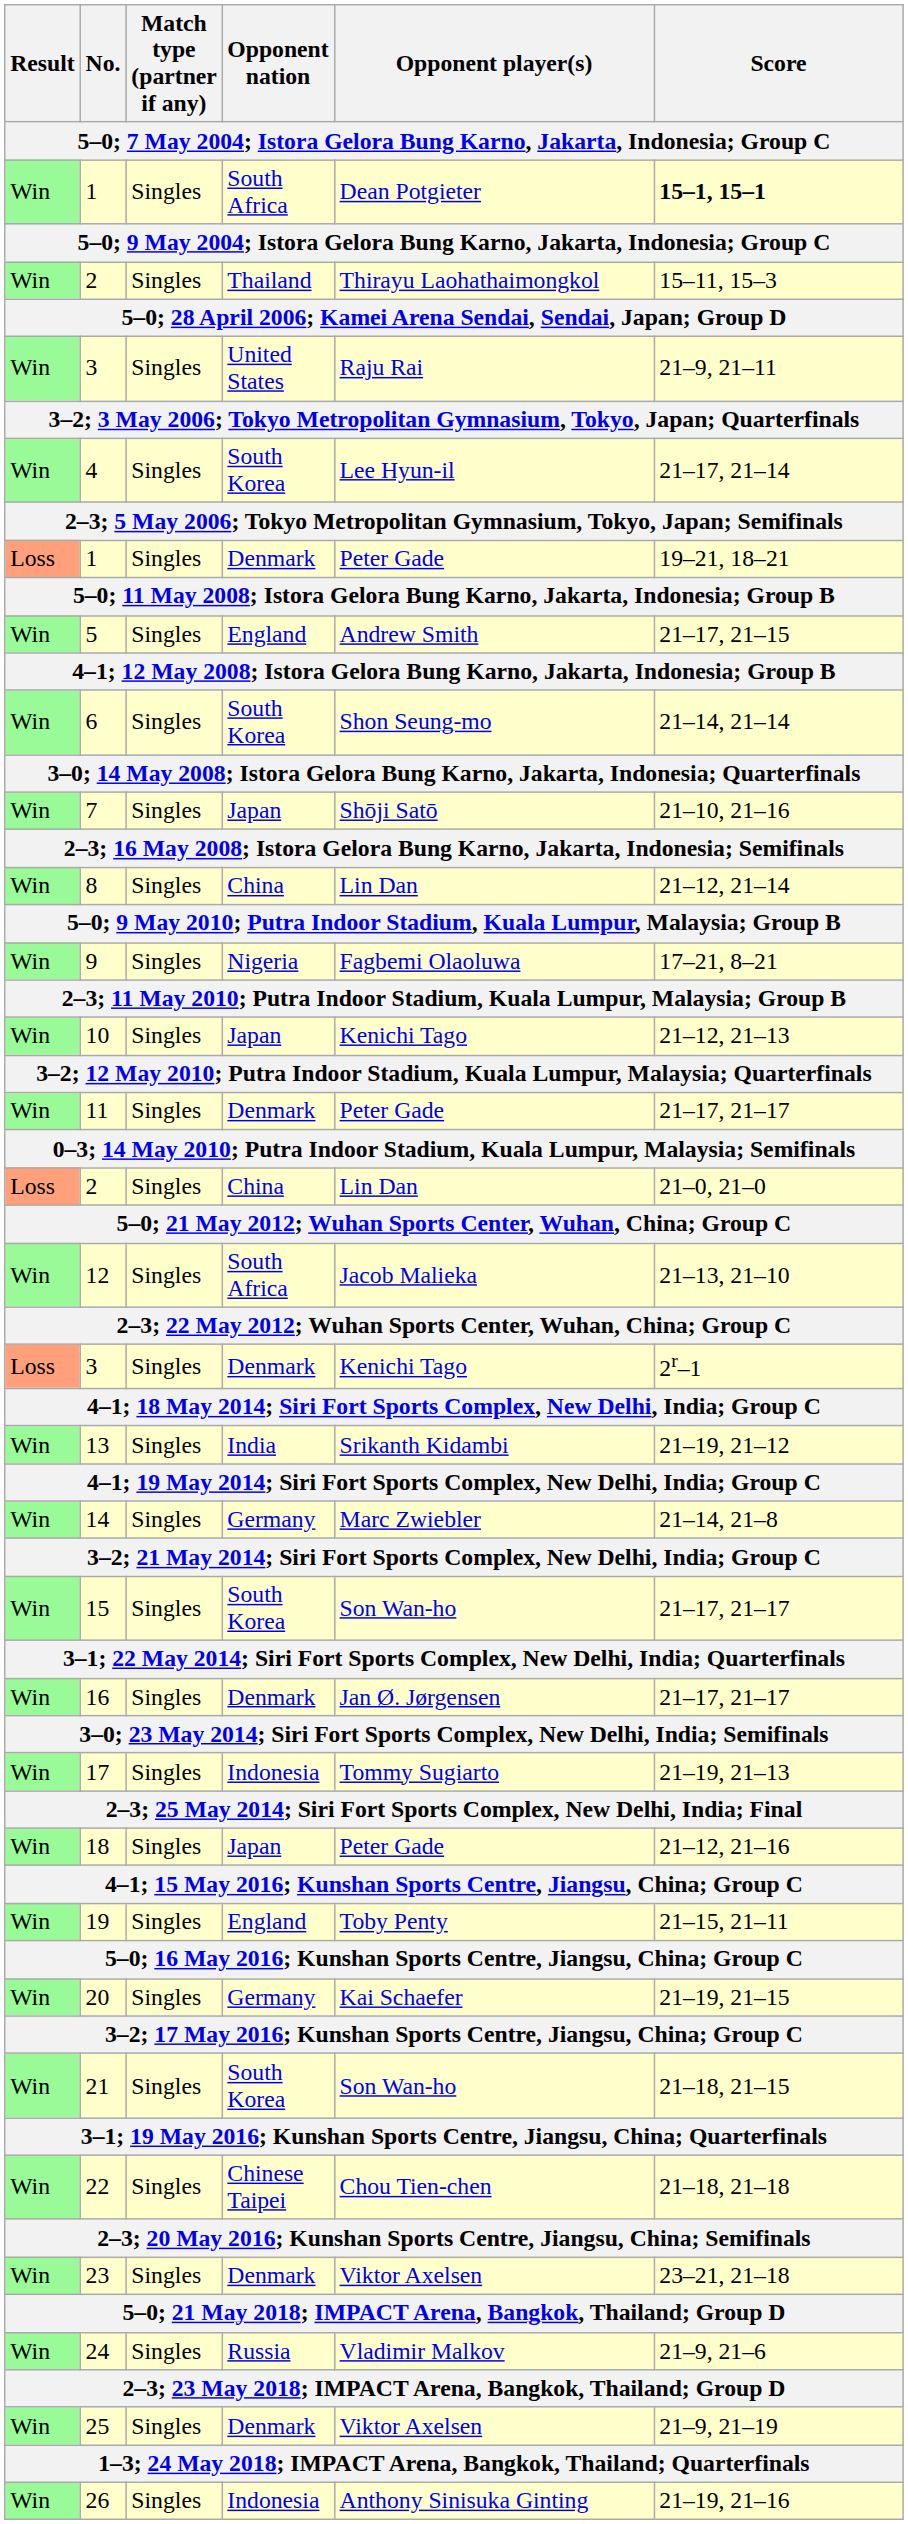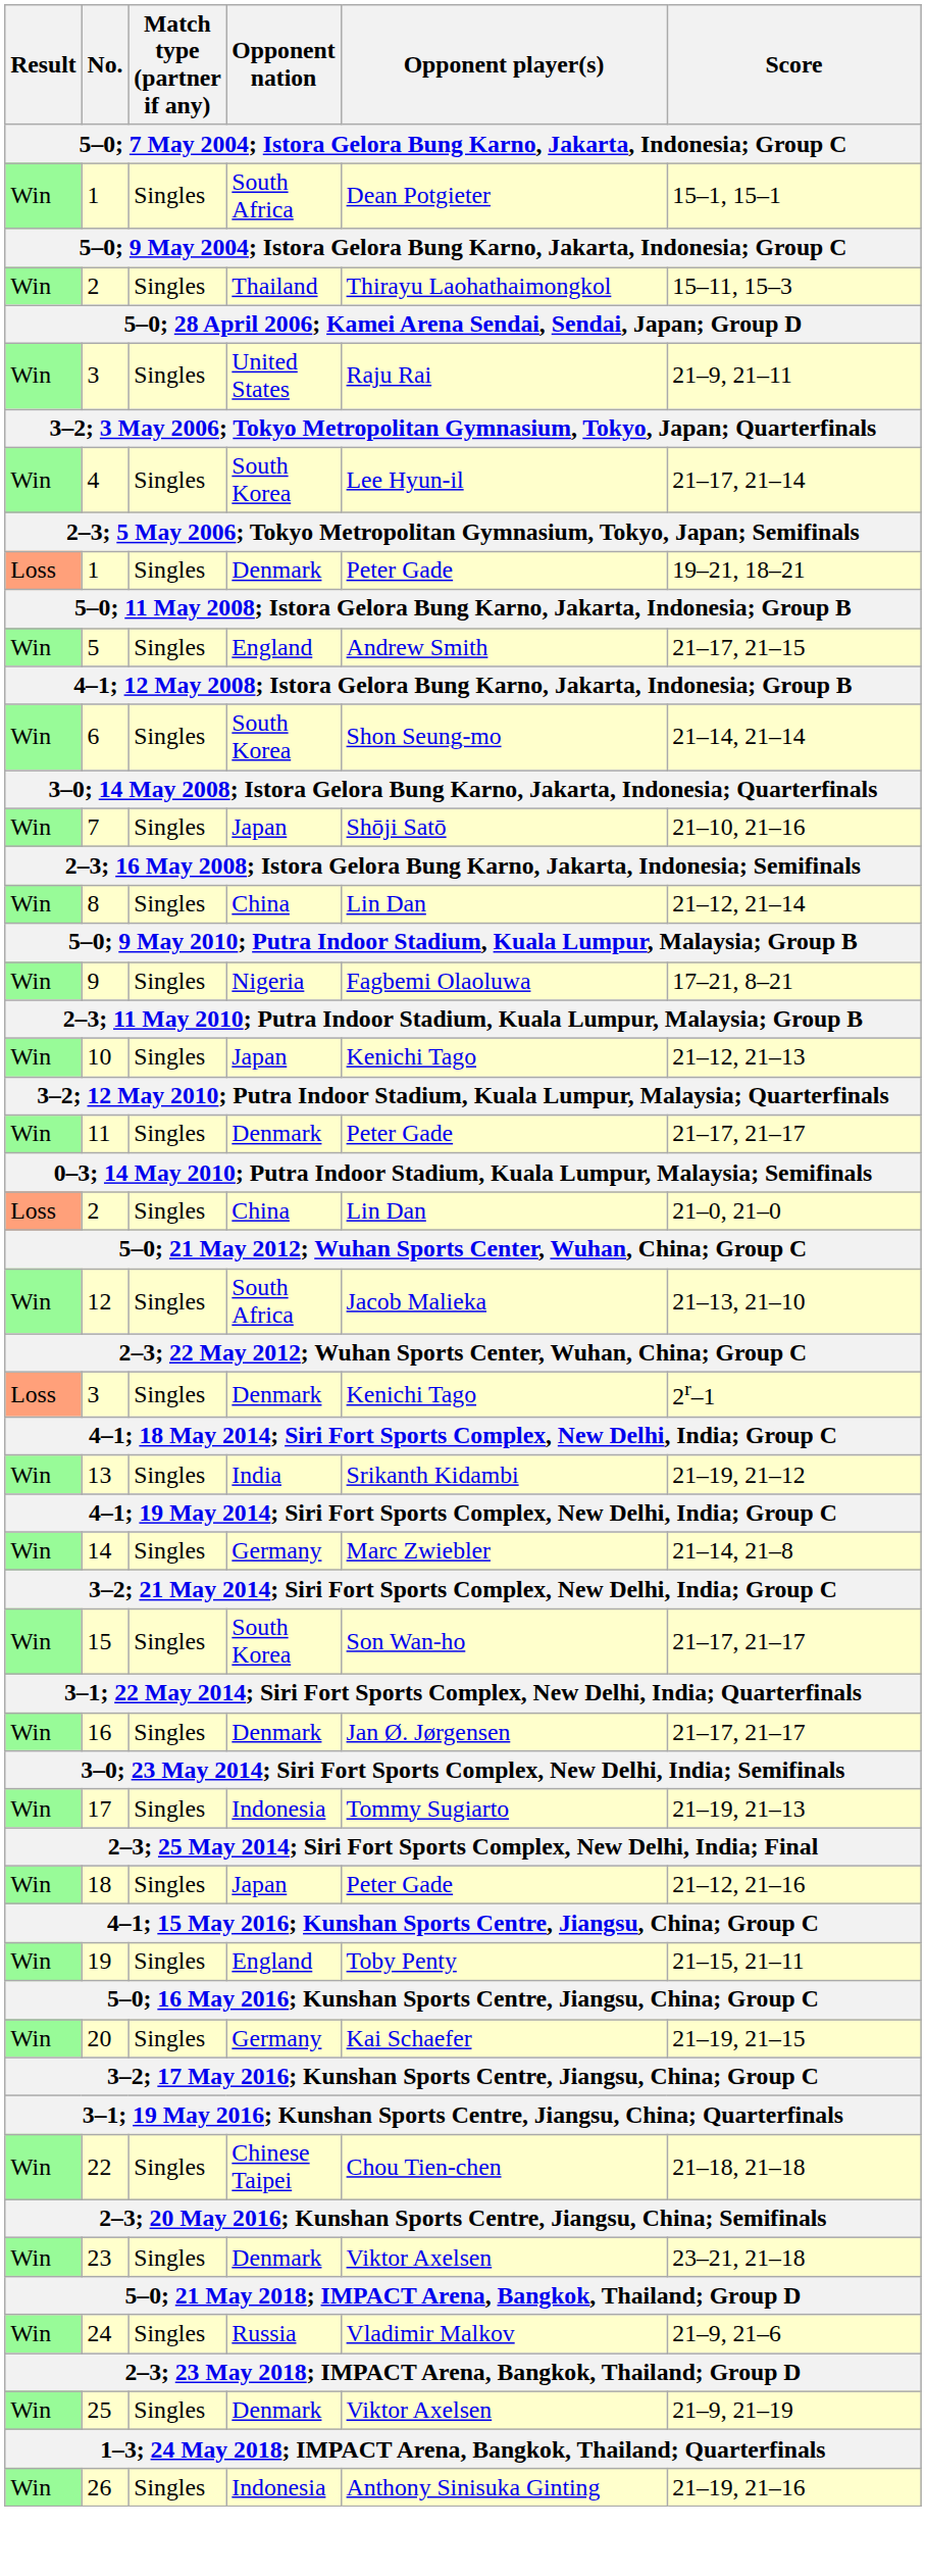 <table class=wikitable style="font-size:100%">
 <tr>
 <th scope="col">Result</th>
 <th scope="col">No.</th>
 <th scope="col">Match type (partner if any)</th>
 <th scope="col">Opponent nation</th>
 <th scope="col" style="width:265px;">Opponent player(s)</th>
 <th scope="col" style="width:240px;">Score</th>
 </tr>
 <tr>
 <th colspan=6>5–0; <a href='#'>7 May 2004</a>; <a href='#'>Istora Gelora Bung Karno</a>, <a href='#'>Jakarta</a>, Indonesia; Group C</th>
 </tr>
 <tr style="background:#ffc;">
 <td bgcolor=98FB98>Win</td>
 <td>1</td>
 <td>Singles</td>
 <td> <a href='#'>South Africa</a></td>
 <td><a href='#'>Dean Potgieter</a></td>
-<td><strong>15–1, 15–1</strong></td>
+<td>15–1, 15–1</td>
 </tr>
 <tr>
 <th colspan=6>5–0; <a href='#'>9 May 2004</a>; Istora Gelora Bung Karno, Jakarta, Indonesia; Group C</th>
 </tr>
 <tr style="background:#ffc;">
 <td bgcolor=98FB98>Win</td>
 <td>2</td>
 <td>Singles</td>
 <td> <a href='#'>Thailand</a></td>
 <td><a href='#'>Thirayu Laohathaimongkol</a></td>
 <td>15–11, 15–3</td>
 </tr>
 <tr>
 <th colspan=6>5–0; <a href='#'>28 April 2006</a>; <a href='#'>Kamei Arena Sendai</a>, <a href='#'>Sendai</a>, Japan; Group D</th>
 </tr>
 <tr style="background:#ffc;">
 <td bgcolor=98FB98>Win</td>
 <td>3</td>
 <td>Singles</td>
 <td> <a href='#'>United States</a></td>
 <td><a href='#'>Raju Rai</a></td>
 <td>21–9, 21–11</td>
 </tr>
 <tr>
 <th colspan=6>3–2; <a href='#'>3 May 2006</a>; <a href='#'>Tokyo Metropolitan Gymnasium</a>, <a href='#'>Tokyo</a>, Japan; Quarterfinals</th>
 </tr>
 <tr style="background:#ffc;">
 <td bgcolor=98FB98>Win</td>
 <td>4</td>
 <td>Singles</td>
 <td> <a href='#'>South Korea</a></td>
 <td><a href='#'>Lee Hyun-il</a></td>
 <td>21–17, 21–14</td>
 </tr>
 <tr>
 <th colspan=6>2–3; <a href='#'>5 May 2006</a>; Tokyo Metropolitan Gymnasium, Tokyo, Japan; Semifinals</th>
 </tr>
 <tr style="background:#ffc;">
 <td bgcolor=FFA07A>Loss</td>
 <td>1</td>
 <td>Singles</td>
 <td> <a href='#'>Denmark</a></td>
 <td><a href='#'>Peter Gade</a></td>
 <td>19–21, 18–21</td>
 </tr>
 <tr>
 <th colspan=6>5–0; <a href='#'>11 May 2008</a>; Istora Gelora Bung Karno, Jakarta, Indonesia; Group B</th>
 </tr>
 <tr style="background:#ffc;">
 <td bgcolor=98FB98>Win</td>
 <td>5</td>
 <td>Singles</td>
 <td> <a href='#'>England</a></td>
 <td><a href='#'>Andrew Smith</a></td>
 <td>21–17, 21–15</td>
 </tr>
 <tr>
 <th colspan=6>4–1; <a href='#'>12 May 2008</a>; Istora Gelora Bung Karno, Jakarta, Indonesia; Group B</th>
 </tr>
 <tr style="background:#ffc;">
 <td bgcolor=98FB98>Win</td>
 <td>6</td>
 <td>Singles</td>
 <td> <a href='#'>South Korea</a></td>
 <td><a href='#'>Shon Seung-mo</a></td>
 <td>21–14, 21–14</td>
 </tr>
 <tr>
 <th colspan=6>3–0; <a href='#'>14 May 2008</a>; Istora Gelora Bung Karno, Jakarta, Indonesia; Quarterfinals</th>
 </tr>
 <tr style="background:#ffc;">
 <td bgcolor=98FB98>Win</td>
 <td>7</td>
 <td>Singles</td>
 <td> <a href='#'>Japan</a></td>
 <td><a href='#'>Shōji Satō</a></td>
 <td>21–10, 21–16</td>
 </tr>
 <tr>
 <th colspan=6>2–3; <a href='#'>16 May 2008</a>; Istora Gelora Bung Karno, Jakarta, Indonesia; Semifinals</th>
 </tr>
 <tr style="background:#ffc;">
 <td bgcolor=98FB98>Win</td>
 <td>8</td>
 <td>Singles</td>
 <td> <a href='#'>China</a></td>
 <td><a href='#'>Lin Dan</a></td>
 <td>21–12, 21–14</td>
 </tr>
 <tr>
 <th colspan=6>5–0; <a href='#'>9 May 2010</a>; <a href='#'>Putra Indoor Stadium</a>, <a href='#'>Kuala Lumpur</a>, Malaysia; Group B</th>
 </tr>
 <tr style="background:#ffc;">
 <td bgcolor=98FB98>Win</td>
 <td>9</td>
 <td>Singles</td>
 <td> <a href='#'>Nigeria</a></td>
 <td><a href='#'>Fagbemi Olaoluwa</a></td>
 <td>17–21, 8–21</td>
 </tr>
 <tr>
 <th colspan=6>2–3; <a href='#'>11 May 2010</a>; Putra Indoor Stadium, Kuala Lumpur, Malaysia; Group B</th>
 </tr>
 <tr style="background:#ffc;">
 <td bgcolor=98FB98>Win</td>
 <td>10</td>
 <td>Singles</td>
 <td> <a href='#'>Japan</a></td>
 <td><a href='#'>Kenichi Tago</a></td>
 <td>21–12, 21–13</td>
 </tr>
 <tr>
 <th colspan=6>3–2; <a href='#'>12 May 2010</a>; Putra Indoor Stadium, Kuala Lumpur, Malaysia; Quarterfinals</th>
 </tr>
 <tr style="background:#ffc;">
 <td bgcolor=98FB98>Win</td>
 <td>11</td>
 <td>Singles</td>
 <td> <a href='#'>Denmark</a></td>
 <td><a href='#'>Peter Gade</a></td>
 <td>21–17, 21–17</td>
 </tr>
 <tr>
 <th colspan=6>0–3; <a href='#'>14 May 2010</a>; Putra Indoor Stadium, Kuala Lumpur, Malaysia; Semifinals</th>
 </tr>
 <tr style="background:#ffc;">
 <td bgcolor=FFA07A>Loss</td>
 <td>2</td>
 <td>Singles</td>
 <td> <a href='#'>China</a></td>
 <td><a href='#'>Lin Dan</a></td>
 <td>21–0, 21–0</td>
 </tr>
 <tr>
 <th colspan=6>5–0; <a href='#'>21 May 2012</a>; <a href='#'>Wuhan Sports Center</a>, <a href='#'>Wuhan</a>, China; Group C</th>
 </tr>
 <tr style="background:#ffc;">
 <td bgcolor=98FB98>Win</td>
 <td>12</td>
 <td>Singles</td>
 <td> <a href='#'>South Africa</a></td>
 <td><a href='#'>Jacob Malieka</a></td>
 <td>21–13, 21–10</td>
 </tr>
 <tr>
 <th colspan=6>2–3; <a href='#'>22 May 2012</a>; Wuhan Sports Center, Wuhan, China; Group C</th>
 </tr>
 <tr style="background:#ffc;">
 <td bgcolor=FFA07A>Loss</td>
 <td>3</td>
 <td>Singles</td>
 <td> <a href='#'>Denmark</a></td>
 <td><a href='#'>Kenichi Tago</a></td>
 <td>2<sup>r</sup>–1</td>
 </tr>
 <tr>
 <th colspan=6>4–1; <a href='#'>18 May 2014</a>; <a href='#'>Siri Fort Sports Complex</a>, <a href='#'>New Delhi</a>, India; Group C</th>
 </tr>
 <tr style="background:#ffc;">
 <td bgcolor=98FB98>Win</td>
 <td>13</td>
 <td>Singles</td>
 <td> <a href='#'>India</a></td>
 <td><a href='#'>Srikanth Kidambi</a></td>
 <td>21–19, 21–12</td>
 </tr>
 <tr>
 <th colspan=6>4–1; <a href='#'>19 May 2014</a>; Siri Fort Sports Complex, New Delhi, India; Group C</th>
 </tr>
 <tr style="background:#ffc;">
 <td bgcolor=98FB98>Win</td>
 <td>14</td>
 <td>Singles</td>
 <td> <a href='#'>Germany</a></td>
 <td><a href='#'>Marc Zwiebler</a></td>
 <td>21–14, 21–8</td>
 </tr>
 <tr>
 <th colspan=6>3–2; <a href='#'>21 May 2014</a>; Siri Fort Sports Complex, New Delhi, India; Group C</th>
 </tr>
 <tr style="background:#ffc;">
 <td bgcolor=98FB98>Win</td>
 <td>15</td>
 <td>Singles</td>
 <td> <a href='#'>South Korea</a></td>
 <td><a href='#'>Son Wan-ho</a></td>
 <td>21–17, 21–17</td>
 </tr>
 <tr>
 <th colspan=6>3–1; <a href='#'>22 May 2014</a>; Siri Fort Sports Complex, New Delhi, India; Quarterfinals</th>
 </tr>
 <tr style="background:#ffc;">
 <td bgcolor=98FB98>Win</td>
 <td>16</td>
 <td>Singles</td>
 <td> <a href='#'>Denmark</a></td>
 <td><a href='#'>Jan Ø. Jørgensen</a></td>
 <td>21–17, 21–17</td>
 </tr>
 <tr>
 <th colspan=6>3–0; <a href='#'>23 May 2014</a>; Siri Fort Sports Complex, New Delhi, India; Semifinals</th>
 </tr>
 <tr style="background:#ffc;">
 <td bgcolor=98FB98>Win</td>
 <td>17</td>
 <td>Singles</td>
 <td> <a href='#'>Indonesia</a></td>
 <td><a href='#'>Tommy Sugiarto</a></td>
 <td>21–19, 21–13</td>
 </tr>
 <tr>
 <th colspan=6>2–3; <a href='#'>25 May 2014</a>; Siri Fort Sports Complex, New Delhi, India; Final</th>
 </tr>
 <tr style="background:#ffc;">
 <td bgcolor=98FB98>Win</td>
 <td>18</td>
 <td>Singles</td>
 <td> <a href='#'>Japan</a></td>
 <td><a href='#'>Peter Gade</a></td>
 <td>21–12, 21–16</td>
 </tr>
 <tr>
 <th colspan=6>4–1; <a href='#'>15 May 2016</a>; <a href='#'>Kunshan Sports Centre</a>, <a href='#'>Jiangsu</a>, China; Group C</th>
 </tr>
 <tr style="background:#ffc;">
 <td bgcolor=98FB98>Win</td>
 <td>19</td>
 <td>Singles</td>
 <td> <a href='#'>England</a></td>
 <td><a href='#'>Toby Penty</a></td>
 <td>21–15, 21–11</td>
 </tr>
 <tr>
 <th colspan=6>5–0; <a href='#'>16 May 2016</a>; Kunshan Sports Centre, Jiangsu, China; Group C</th>
 </tr>
 <tr style="background:#ffc;">
 <td bgcolor=98FB98>Win</td>
 <td>20</td>
 <td>Singles</td>
 <td> <a href='#'>Germany</a></td>
 <td><a href='#'>Kai Schaefer</a></td>
 <td>21–19, 21–15</td>
 </tr>
 <tr>
 <th colspan=6>3–2; <a href='#'>17 May 2016</a>; Kunshan Sports Centre, Jiangsu, China; Group C</th>
 </tr>
-<tr style="background:#ffc;">
-<td bgcolor=98FB98>Win</td>
-<td>21</td>
-<td>Singles</td>
-<td> <a href='#'>South Korea</a></td>
-<td><a href='#'>Son Wan-ho</a></td>
-<td>21–18, 21–15</td>
-</tr>
 <tr>
 <th colspan=6>3–1; <a href='#'>19 May 2016</a>; Kunshan Sports Centre, Jiangsu, China; Quarterfinals</th>
 </tr>
 <tr style="background:#ffc;">
 <td bgcolor=98FB98>Win</td>
 <td>22</td>
 <td>Singles</td>
 <td> <a href='#'>Chinese Taipei</a></td>
 <td><a href='#'>Chou Tien-chen</a></td>
 <td>21–18, 21–18</td>
 </tr>
 <tr>
 <th colspan=6>2–3; <a href='#'>20 May 2016</a>; Kunshan Sports Centre, Jiangsu, China; Semifinals</th>
 </tr>
 <tr style="background:#ffc;">
 <td bgcolor=98FB98>Win</td>
 <td>23</td>
 <td>Singles</td>
 <td> <a href='#'>Denmark</a></td>
 <td><a href='#'>Viktor Axelsen</a></td>
 <td>23–21, 21–18</td>
 </tr>
 <tr>
 <th colspan=6>5–0; <a href='#'>21 May 2018</a>; <a href='#'>IMPACT Arena</a>, <a href='#'>Bangkok</a>, Thailand; Group D</th>
 </tr>
 <tr style="background:#ffc;">
 <td bgcolor=98FB98>Win</td>
 <td>24</td>
 <td>Singles</td>
 <td> <a href='#'>Russia</a></td>
 <td><a href='#'>Vladimir Malkov</a></td>
 <td>21–9, 21–6</td>
 </tr>
 <tr>
 <th colspan=6>2–3; <a href='#'>23 May 2018</a>; IMPACT Arena, Bangkok, Thailand; Group D</th>
 </tr>
 <tr style="background:#ffc;">
 <td bgcolor=98FB98>Win</td>
 <td>25</td>
 <td>Singles</td>
 <td> <a href='#'>Denmark</a></td>
 <td><a href='#'>Viktor Axelsen</a></td>
 <td>21–9, 21–19</td>
 </tr>
 <tr>
 <th colspan=6>1–3; <a href='#'>24 May 2018</a>; IMPACT Arena, Bangkok, Thailand; Quarterfinals</th>
 </tr>
 <tr style="background:#ffc;">
 <td bgcolor=98FB98>Win</td>
 <td>26</td>
 <td>Singles</td>
 <td> <a href='#'>Indonesia</a></td>
 <td><a href='#'>Anthony Sinisuka Ginting</a></td>
 <td>21–19, 21–16</td>
 </tr>
 </table>
